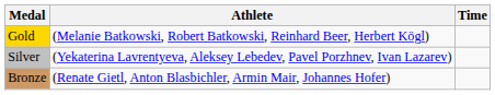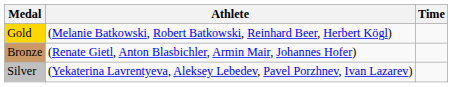 <table class="wikitable">
 <tr>
 <th>Medal</th>
 <th>Athlete</th>
 <th>Time</th>
 </tr>
 <tr>
 <td bgcolor="gold">Gold</td>
 <td> (<a href='#'>Melanie Batkowski</a>, <a href='#'>Robert Batkowski</a>, <a href='#'>Reinhard Beer</a>, <a href='#'>Herbert Kögl</a>)</td>
 <td></td>
 </tr>
 <tr>
+<td bgcolor="CC9966">Bronze</td>
+<td> (<a href='#'>Renate Gietl</a>, <a href='#'>Anton Blasbichler</a>, <a href='#'>Armin Mair</a>, <a href='#'>Johannes Hofer</a>)</td>
+<td></td>
+</tr>
+<tr>
 <td bgcolor="silver">Silver</td>
 <td> (<a href='#'>Yekaterina Lavrentyeva</a>, <a href='#'>Aleksey Lebedev</a>, <a href='#'>Pavel Porzhnev</a>, <a href='#'>Ivan Lazarev</a>)</td>
 <td></td>
 </tr>
-<tr>
-<td bgcolor="CC9966">Bronze</td>
-<td> (<a href='#'>Renate Gietl</a>, <a href='#'>Anton Blasbichler</a>, <a href='#'>Armin Mair</a>, <a href='#'>Johannes Hofer</a>)</td>
-<td></td>
-</tr>
 </table>
